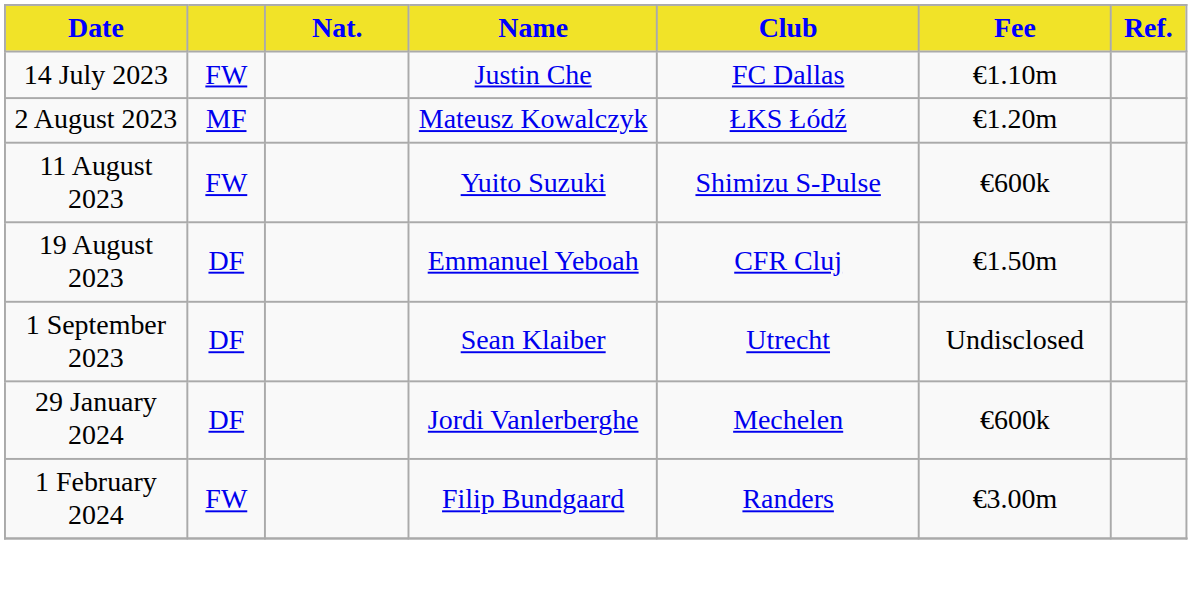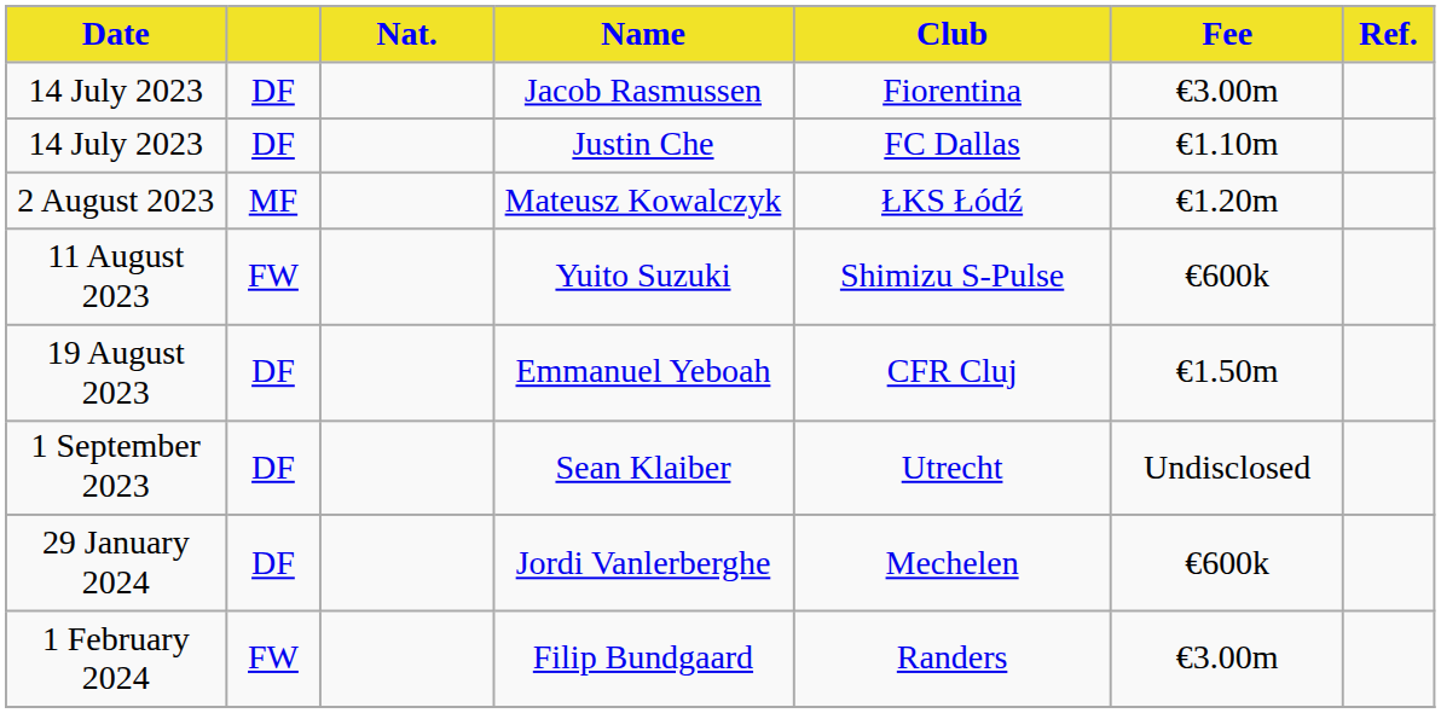 <table class="wikitable" style="text-align:center; font-size:90%">
 <tr>
 <th style="background:#f1e328; color:blue; width:120px;">Date</th>
 <th style="background:#f1e328; color:blue; width:50px;"></th>
 <th style="background:#f1e328; color:blue; width:120px;">Nat.</th>
 <th style="background:#f1e328; color:blue; width:180px;">Name</th>
 <th style="background:#f1e328; color:blue; width:220px;">Club</th>
 <th style="background:#f1e328; color:blue; width:120px;">Fee</th>
 <th style="background:#f1e328; color:blue; width:40px;">Ref.</th>
 </tr>
 <tr>
 <td>14 July 2023</td>
-<td><a href='#'>FW</a></td>
+<td><a href='#'>DF</a></td>
+<td></td>
+<td><a href='#'>Jacob Rasmussen</a></td>
+<td> <a href='#'>Fiorentina</a></td>
+<td>€3.00m</td>
+<td></td>
+</tr>
+<tr>
+<td>14 July 2023</td>
+<td><a href='#'>DF</a></td>
 <td></td>
 <td><a href='#'>Justin Che</a></td>
 <td> <a href='#'>FC Dallas</a></td>
 <td>€1.10m</td>
 <td></td>
 </tr>
 <tr>
 <td>2 August 2023</td>
 <td><a href='#'>MF</a></td>
 <td></td>
 <td><a href='#'>Mateusz Kowalczyk</a></td>
 <td> <a href='#'>ŁKS Łódź</a></td>
 <td>€1.20m</td>
 <td></td>
 </tr>
 <tr>
 <td>11 August 2023</td>
 <td><a href='#'>FW</a></td>
 <td></td>
 <td><a href='#'>Yuito Suzuki</a></td>
 <td> <a href='#'>Shimizu S-Pulse</a></td>
 <td>€600k</td>
 <td></td>
 </tr>
 <tr>
 <td>19 August 2023</td>
 <td><a href='#'>DF</a></td>
 <td></td>
 <td><a href='#'>Emmanuel Yeboah</a></td>
 <td> <a href='#'>CFR Cluj</a></td>
 <td>€1.50m</td>
 <td></td>
 </tr>
 <tr>
 <td>1 September 2023</td>
 <td><a href='#'>DF</a></td>
 <td></td>
 <td><a href='#'>Sean Klaiber</a></td>
 <td> <a href='#'>Utrecht</a></td>
 <td>Undisclosed</td>
 <td></td>
 </tr>
 <tr>
 <td>29 January 2024</td>
 <td><a href='#'>DF</a></td>
 <td></td>
 <td><a href='#'>Jordi Vanlerberghe</a></td>
 <td> <a href='#'>Mechelen</a></td>
 <td>€600k</td>
 <td></td>
 </tr>
 <tr>
 <td>1 February 2024</td>
 <td><a href='#'>FW</a></td>
 <td></td>
 <td><a href='#'>Filip Bundgaard</a></td>
 <td> <a href='#'>Randers</a></td>
 <td>€3.00m</td>
 <td></td>
 </tr>
 <tr>
 </tr>
 </table>
